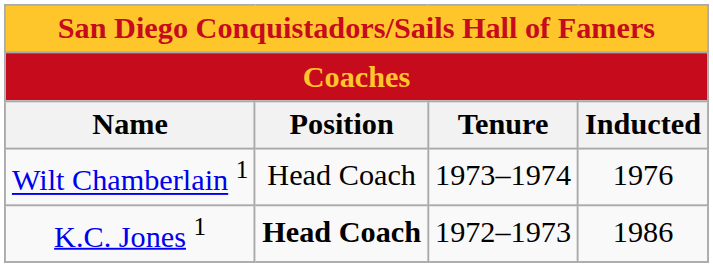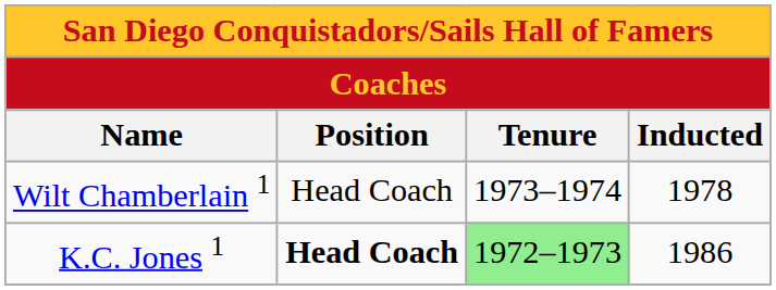 <table class="wikitable" style="text-align:center">
 <tr>
 <th colspan="4" style="background:#FFC62C; color:#C60B1C;">San Diego Conquistadors/Sails Hall of Famers</th>
 </tr>
 <tr>
 <th colspan="4" style="text-align:center; background:#C60B1C; color:#FFC62C;">Coaches</th>
 </tr>
 <tr>
 <th>Name</th>
 <th>Position</th>
 <th>Tenure</th>
 <th>Inducted</th>
 </tr>
 <tr>
 <td><a href='#'>Wilt Chamberlain</a> <sup>1</sup></td>
 <td>Head Coach</td>
 <td>1973–1974</td>
-<td>1976</td>
+<td>1978</td>
 </tr>
 <tr>
 <td><a href='#'>K.C. Jones</a> <sup>1</sup></td>
 <td><strong>Head Coach</strong></td>
-<td>1972–1973</td>
+<td style="background: lightgreen;">1972–1973</td>
 <td>1986</td>
 </tr>
 </table>
